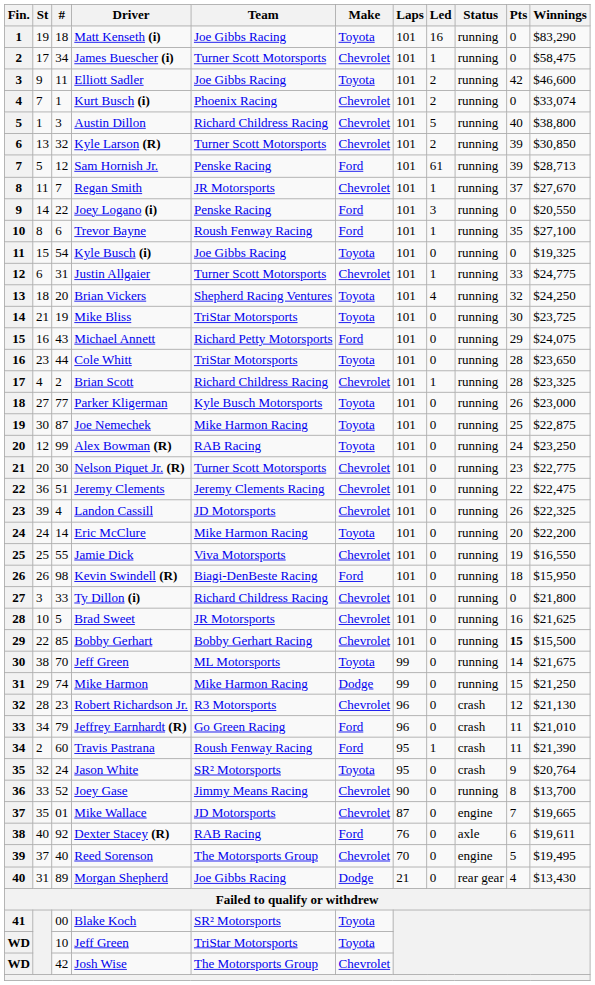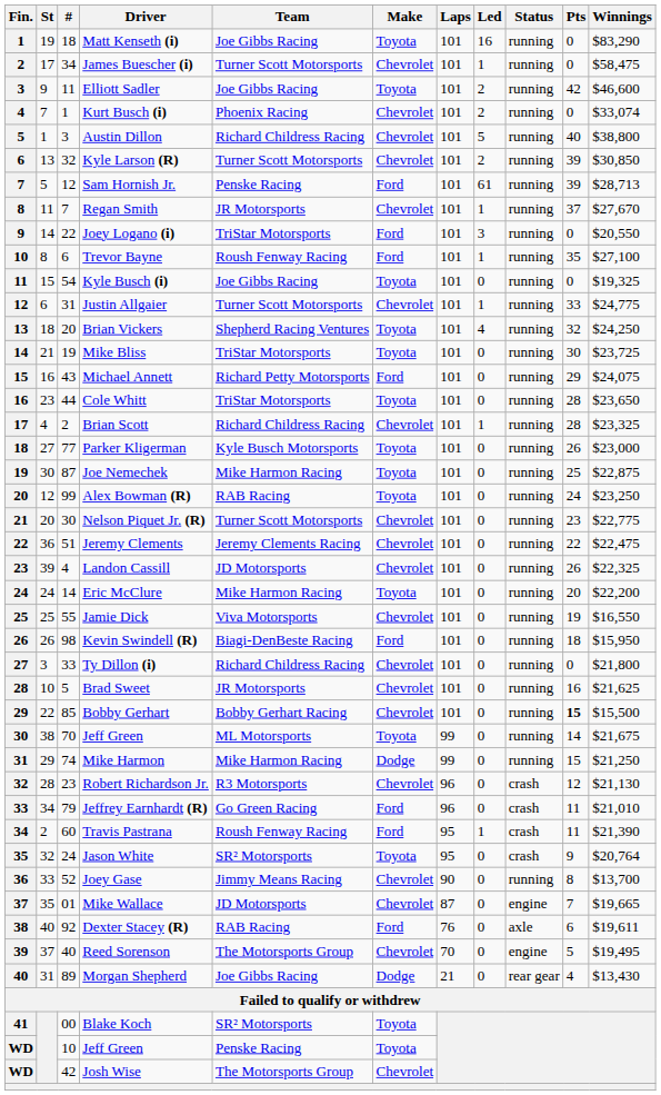 <table class="wikitable" style="font-size:95%">
 <tr>
 <th>Fin.</th>
 <th>St</th>
 <th>#</th>
 <th>Driver</th>
 <th>Team</th>
 <th>Make</th>
 <th>Laps</th>
 <th>Led</th>
 <th>Status</th>
 <th>Pts</th>
 <th>Winnings</th>
 </tr>
 <tr>
 <th>1</th>
 <td>19</td>
 <td>18</td>
 <td><a href='#'>Matt Kenseth</a> <strong>(i)</strong></td>
 <td><a href='#'>Joe Gibbs Racing</a></td>
 <td><a href='#'>Toyota</a></td>
 <td>101</td>
 <td>16</td>
 <td>running</td>
 <td>0</td>
 <td>$83,290</td>
 </tr>
 <tr>
 <th>2</th>
 <td>17</td>
 <td>34</td>
 <td><a href='#'>James Buescher</a> <strong>(i)</strong></td>
 <td><a href='#'>Turner Scott Motorsports</a></td>
 <td><a href='#'>Chevrolet</a></td>
 <td>101</td>
 <td>1</td>
 <td>running</td>
 <td>0</td>
 <td>$58,475</td>
 </tr>
 <tr>
 <th>3</th>
 <td>9</td>
 <td>11</td>
 <td><a href='#'>Elliott Sadler</a></td>
 <td><a href='#'>Joe Gibbs Racing</a></td>
 <td><a href='#'>Toyota</a></td>
 <td>101</td>
 <td>2</td>
 <td>running</td>
 <td>42</td>
 <td>$46,600</td>
 </tr>
 <tr>
 <th>4</th>
 <td>7</td>
 <td>1</td>
 <td><a href='#'>Kurt Busch</a> <strong>(i)</strong></td>
 <td><a href='#'>Phoenix Racing</a></td>
 <td><a href='#'>Chevrolet</a></td>
 <td>101</td>
 <td>2</td>
 <td>running</td>
 <td>0</td>
 <td>$33,074</td>
 </tr>
 <tr>
 <th>5</th>
 <td>1</td>
 <td>3</td>
 <td><a href='#'>Austin Dillon</a></td>
 <td><a href='#'>Richard Childress Racing</a></td>
 <td><a href='#'>Chevrolet</a></td>
 <td>101</td>
 <td>5</td>
 <td>running</td>
 <td>40</td>
 <td>$38,800</td>
 </tr>
 <tr>
 <th>6</th>
 <td>13</td>
 <td>32</td>
 <td><a href='#'>Kyle Larson</a> <strong>(R)</strong></td>
 <td><a href='#'>Turner Scott Motorsports</a></td>
 <td><a href='#'>Chevrolet</a></td>
 <td>101</td>
 <td>2</td>
 <td>running</td>
 <td>39</td>
 <td>$30,850</td>
 </tr>
 <tr>
 <th>7</th>
 <td>5</td>
 <td>12</td>
 <td><a href='#'>Sam Hornish Jr.</a></td>
 <td><a href='#'>Penske Racing</a></td>
 <td><a href='#'>Ford</a></td>
 <td>101</td>
 <td>61</td>
 <td>running</td>
 <td>39</td>
 <td>$28,713</td>
 </tr>
 <tr>
 <th>8</th>
 <td>11</td>
 <td>7</td>
 <td><a href='#'>Regan Smith</a></td>
 <td><a href='#'>JR Motorsports</a></td>
 <td><a href='#'>Chevrolet</a></td>
 <td>101</td>
 <td>1</td>
 <td>running</td>
 <td>37</td>
 <td>$27,670</td>
 </tr>
 <tr>
 <th>9</th>
 <td>14</td>
 <td>22</td>
 <td><a href='#'>Joey Logano</a> <strong>(i)</strong></td>
-<td><a href='#'>Penske Racing</a></td>
+<td><a href='#'>TriStar Motorsports</a></td>
 <td><a href='#'>Ford</a></td>
 <td>101</td>
 <td>3</td>
 <td>running</td>
 <td>0</td>
 <td>$20,550</td>
 </tr>
 <tr>
 <th>10</th>
 <td>8</td>
 <td>6</td>
 <td><a href='#'>Trevor Bayne</a></td>
 <td><a href='#'>Roush Fenway Racing</a></td>
 <td><a href='#'>Ford</a></td>
 <td>101</td>
 <td>1</td>
 <td>running</td>
 <td>35</td>
 <td>$27,100</td>
 </tr>
 <tr>
 <th>11</th>
 <td>15</td>
 <td>54</td>
 <td><a href='#'>Kyle Busch</a> <strong>(i)</strong></td>
 <td><a href='#'>Joe Gibbs Racing</a></td>
 <td><a href='#'>Toyota</a></td>
 <td>101</td>
 <td>0</td>
 <td>running</td>
 <td>0</td>
 <td>$19,325</td>
 </tr>
 <tr>
 <th>12</th>
 <td>6</td>
 <td>31</td>
 <td><a href='#'>Justin Allgaier</a></td>
 <td><a href='#'>Turner Scott Motorsports</a></td>
 <td><a href='#'>Chevrolet</a></td>
 <td>101</td>
 <td>1</td>
 <td>running</td>
 <td>33</td>
 <td>$24,775</td>
 </tr>
 <tr>
 <th>13</th>
 <td>18</td>
 <td>20</td>
 <td><a href='#'>Brian Vickers</a></td>
 <td><a href='#'>Shepherd Racing Ventures</a></td>
 <td><a href='#'>Toyota</a></td>
 <td>101</td>
 <td>4</td>
 <td>running</td>
 <td>32</td>
 <td>$24,250</td>
 </tr>
 <tr>
 <th>14</th>
 <td>21</td>
 <td>19</td>
 <td><a href='#'>Mike Bliss</a></td>
 <td><a href='#'>TriStar Motorsports</a></td>
 <td><a href='#'>Toyota</a></td>
 <td>101</td>
 <td>0</td>
 <td>running</td>
 <td>30</td>
 <td>$23,725</td>
 </tr>
 <tr>
 <th>15</th>
 <td>16</td>
 <td>43</td>
 <td><a href='#'>Michael Annett</a></td>
 <td><a href='#'>Richard Petty Motorsports</a></td>
 <td><a href='#'>Ford</a></td>
 <td>101</td>
 <td>0</td>
 <td>running</td>
 <td>29</td>
 <td>$24,075</td>
 </tr>
 <tr>
 <th>16</th>
 <td>23</td>
 <td>44</td>
 <td><a href='#'>Cole Whitt</a></td>
 <td><a href='#'>TriStar Motorsports</a></td>
 <td><a href='#'>Toyota</a></td>
 <td>101</td>
 <td>0</td>
 <td>running</td>
 <td>28</td>
 <td>$23,650</td>
 </tr>
 <tr>
 <th>17</th>
 <td>4</td>
 <td>2</td>
 <td><a href='#'>Brian Scott</a></td>
 <td><a href='#'>Richard Childress Racing</a></td>
 <td><a href='#'>Chevrolet</a></td>
 <td>101</td>
 <td>1</td>
 <td>running</td>
 <td>28</td>
 <td>$23,325</td>
 </tr>
 <tr>
 <th>18</th>
 <td>27</td>
 <td>77</td>
 <td><a href='#'>Parker Kligerman</a></td>
 <td><a href='#'>Kyle Busch Motorsports</a></td>
 <td><a href='#'>Toyota</a></td>
 <td>101</td>
 <td>0</td>
 <td>running</td>
 <td>26</td>
 <td>$23,000</td>
 </tr>
 <tr>
 <th>19</th>
 <td>30</td>
 <td>87</td>
 <td><a href='#'>Joe Nemechek</a></td>
 <td><a href='#'>Mike Harmon Racing</a></td>
 <td><a href='#'>Toyota</a></td>
 <td>101</td>
 <td>0</td>
 <td>running</td>
 <td>25</td>
 <td>$22,875</td>
 </tr>
 <tr>
 <th>20</th>
 <td>12</td>
 <td>99</td>
 <td><a href='#'>Alex Bowman</a> <strong>(R)</strong></td>
 <td><a href='#'>RAB Racing</a></td>
 <td><a href='#'>Toyota</a></td>
 <td>101</td>
 <td>0</td>
 <td>running</td>
 <td>24</td>
 <td>$23,250</td>
 </tr>
 <tr>
 <th>21</th>
 <td>20</td>
 <td>30</td>
 <td><a href='#'>Nelson Piquet Jr.</a> <strong>(R)</strong></td>
 <td><a href='#'>Turner Scott Motorsports</a></td>
 <td><a href='#'>Chevrolet</a></td>
 <td>101</td>
 <td>0</td>
 <td>running</td>
 <td>23</td>
 <td>$22,775</td>
 </tr>
 <tr>
 <th>22</th>
 <td>36</td>
 <td>51</td>
 <td><a href='#'>Jeremy Clements</a></td>
 <td><a href='#'>Jeremy Clements Racing</a></td>
 <td><a href='#'>Chevrolet</a></td>
 <td>101</td>
 <td>0</td>
 <td>running</td>
 <td>22</td>
 <td>$22,475</td>
 </tr>
 <tr>
 <th>23</th>
 <td>39</td>
 <td>4</td>
 <td><a href='#'>Landon Cassill</a></td>
 <td><a href='#'>JD Motorsports</a></td>
 <td><a href='#'>Chevrolet</a></td>
 <td>101</td>
 <td>0</td>
 <td>running</td>
 <td>26</td>
 <td>$22,325</td>
 </tr>
 <tr>
 <th>24</th>
 <td>24</td>
 <td>14</td>
 <td><a href='#'>Eric McClure</a></td>
 <td><a href='#'>Mike Harmon Racing</a></td>
 <td><a href='#'>Toyota</a></td>
 <td>101</td>
 <td>0</td>
 <td>running</td>
 <td>20</td>
 <td>$22,200</td>
 </tr>
 <tr>
 <th>25</th>
 <td>25</td>
 <td>55</td>
 <td><a href='#'>Jamie Dick</a></td>
 <td><a href='#'>Viva Motorsports</a></td>
 <td><a href='#'>Chevrolet</a></td>
 <td>101</td>
 <td>0</td>
 <td>running</td>
 <td>19</td>
 <td>$16,550</td>
 </tr>
 <tr>
 <th>26</th>
 <td>26</td>
 <td>98</td>
 <td><a href='#'>Kevin Swindell</a> <strong>(R)</strong></td>
 <td><a href='#'>Biagi-DenBeste Racing</a></td>
 <td><a href='#'>Ford</a></td>
 <td>101</td>
 <td>0</td>
 <td>running</td>
 <td>18</td>
 <td>$15,950</td>
 </tr>
 <tr>
 <th>27</th>
 <td>3</td>
 <td>33</td>
 <td><a href='#'>Ty Dillon</a> <strong>(i)</strong></td>
 <td><a href='#'>Richard Childress Racing</a></td>
 <td><a href='#'>Chevrolet</a></td>
 <td>101</td>
 <td>0</td>
 <td>running</td>
 <td>0</td>
 <td>$21,800</td>
 </tr>
 <tr>
 <th>28</th>
 <td>10</td>
 <td>5</td>
 <td><a href='#'>Brad Sweet</a></td>
 <td><a href='#'>JR Motorsports</a></td>
 <td><a href='#'>Chevrolet</a></td>
 <td>101</td>
 <td>0</td>
 <td>running</td>
 <td>16</td>
 <td>$21,625</td>
 </tr>
 <tr>
 <th>29</th>
 <td>22</td>
 <td>85</td>
 <td><a href='#'>Bobby Gerhart</a></td>
 <td><a href='#'>Bobby Gerhart Racing</a></td>
 <td><a href='#'>Chevrolet</a></td>
 <td>101</td>
 <td>0</td>
 <td>running</td>
 <td><strong>15</strong></td>
 <td>$15,500</td>
 </tr>
 <tr>
 <th>30</th>
 <td>38</td>
 <td>70</td>
 <td><a href='#'>Jeff Green</a></td>
 <td><a href='#'>ML Motorsports</a></td>
 <td><a href='#'>Toyota</a></td>
 <td>99</td>
 <td>0</td>
 <td>running</td>
 <td>14</td>
 <td>$21,675</td>
 </tr>
 <tr>
 <th>31</th>
 <td>29</td>
 <td>74</td>
 <td><a href='#'>Mike Harmon</a></td>
 <td><a href='#'>Mike Harmon Racing</a></td>
 <td><a href='#'>Dodge</a></td>
 <td>99</td>
 <td>0</td>
 <td>running</td>
 <td>15</td>
 <td>$21,250</td>
 </tr>
 <tr>
 <th>32</th>
 <td>28</td>
 <td>23</td>
 <td><a href='#'>Robert Richardson Jr.</a></td>
 <td><a href='#'>R3 Motorsports</a></td>
 <td><a href='#'>Chevrolet</a></td>
 <td>96</td>
 <td>0</td>
 <td>crash</td>
 <td>12</td>
 <td>$21,130</td>
 </tr>
 <tr>
 <th>33</th>
 <td>34</td>
 <td>79</td>
 <td><a href='#'>Jeffrey Earnhardt</a> <strong>(R)</strong></td>
 <td><a href='#'>Go Green Racing</a></td>
 <td><a href='#'>Ford</a></td>
 <td>96</td>
 <td>0</td>
 <td>crash</td>
 <td>11</td>
 <td>$21,010</td>
 </tr>
 <tr>
 <th>34</th>
 <td>2</td>
 <td>60</td>
 <td><a href='#'>Travis Pastrana</a></td>
 <td><a href='#'>Roush Fenway Racing</a></td>
 <td><a href='#'>Ford</a></td>
 <td>95</td>
 <td>1</td>
 <td>crash</td>
 <td>11</td>
 <td>$21,390</td>
 </tr>
 <tr>
 <th>35</th>
 <td>32</td>
 <td>24</td>
 <td><a href='#'>Jason White</a></td>
 <td><a href='#'>SR² Motorsports</a></td>
 <td><a href='#'>Toyota</a></td>
 <td>95</td>
 <td>0</td>
 <td>crash</td>
 <td>9</td>
 <td>$20,764</td>
 </tr>
 <tr>
 <th>36</th>
 <td>33</td>
 <td>52</td>
 <td><a href='#'>Joey Gase</a></td>
 <td><a href='#'>Jimmy Means Racing</a></td>
 <td><a href='#'>Chevrolet</a></td>
 <td>90</td>
 <td>0</td>
 <td>running</td>
 <td>8</td>
 <td>$13,700</td>
 </tr>
 <tr>
 <th>37</th>
 <td>35</td>
 <td>01</td>
 <td><a href='#'>Mike Wallace</a></td>
 <td><a href='#'>JD Motorsports</a></td>
 <td><a href='#'>Chevrolet</a></td>
 <td>87</td>
 <td>0</td>
 <td>engine</td>
 <td>7</td>
 <td>$19,665</td>
 </tr>
 <tr>
 <th>38</th>
 <td>40</td>
 <td>92</td>
 <td><a href='#'>Dexter Stacey</a> <strong>(R)</strong></td>
 <td><a href='#'>RAB Racing</a></td>
 <td><a href='#'>Ford</a></td>
 <td>76</td>
 <td>0</td>
 <td>axle</td>
 <td>6</td>
 <td>$19,611</td>
 </tr>
 <tr>
 <th>39</th>
 <td>37</td>
 <td>40</td>
 <td><a href='#'>Reed Sorenson</a></td>
 <td><a href='#'>The Motorsports Group</a></td>
 <td><a href='#'>Chevrolet</a></td>
 <td>70</td>
 <td>0</td>
 <td>engine</td>
 <td>5</td>
 <td>$19,495</td>
 </tr>
 <tr>
 <th>40</th>
 <td>31</td>
 <td>89</td>
 <td><a href='#'>Morgan Shepherd</a></td>
 <td><a href='#'>Joe Gibbs Racing</a></td>
 <td><a href='#'>Dodge</a></td>
 <td>21</td>
 <td>0</td>
 <td>rear gear</td>
 <td>4</td>
 <td>$13,430</td>
 </tr>
 <tr>
 <th colspan="11">Failed to qualify or withdrew</th>
 </tr>
 <tr>
 <th>41</th>
 <th rowspan="3"></th>
 <td>00</td>
 <td><a href='#'>Blake Koch</a></td>
 <td><a href='#'>SR² Motorsports</a></td>
 <td><a href='#'>Toyota</a></td>
 <th colspan="5" rowspan="3"></th>
 </tr>
 <tr>
 <th>WD</th>
 <td>10</td>
 <td><a href='#'>Jeff Green</a></td>
-<td><a href='#'>TriStar Motorsports</a></td>
+<td><a href='#'>Penske Racing</a></td>
 <td><a href='#'>Toyota</a></td>
 </tr>
 <tr>
 <th>WD</th>
 <td>42</td>
 <td><a href='#'>Josh Wise</a></td>
 <td><a href='#'>The Motorsports Group</a></td>
 <td><a href='#'>Chevrolet</a></td>
 </tr>
 <tr>
 <th colspan="11"></th>
 </tr>
 </table>
